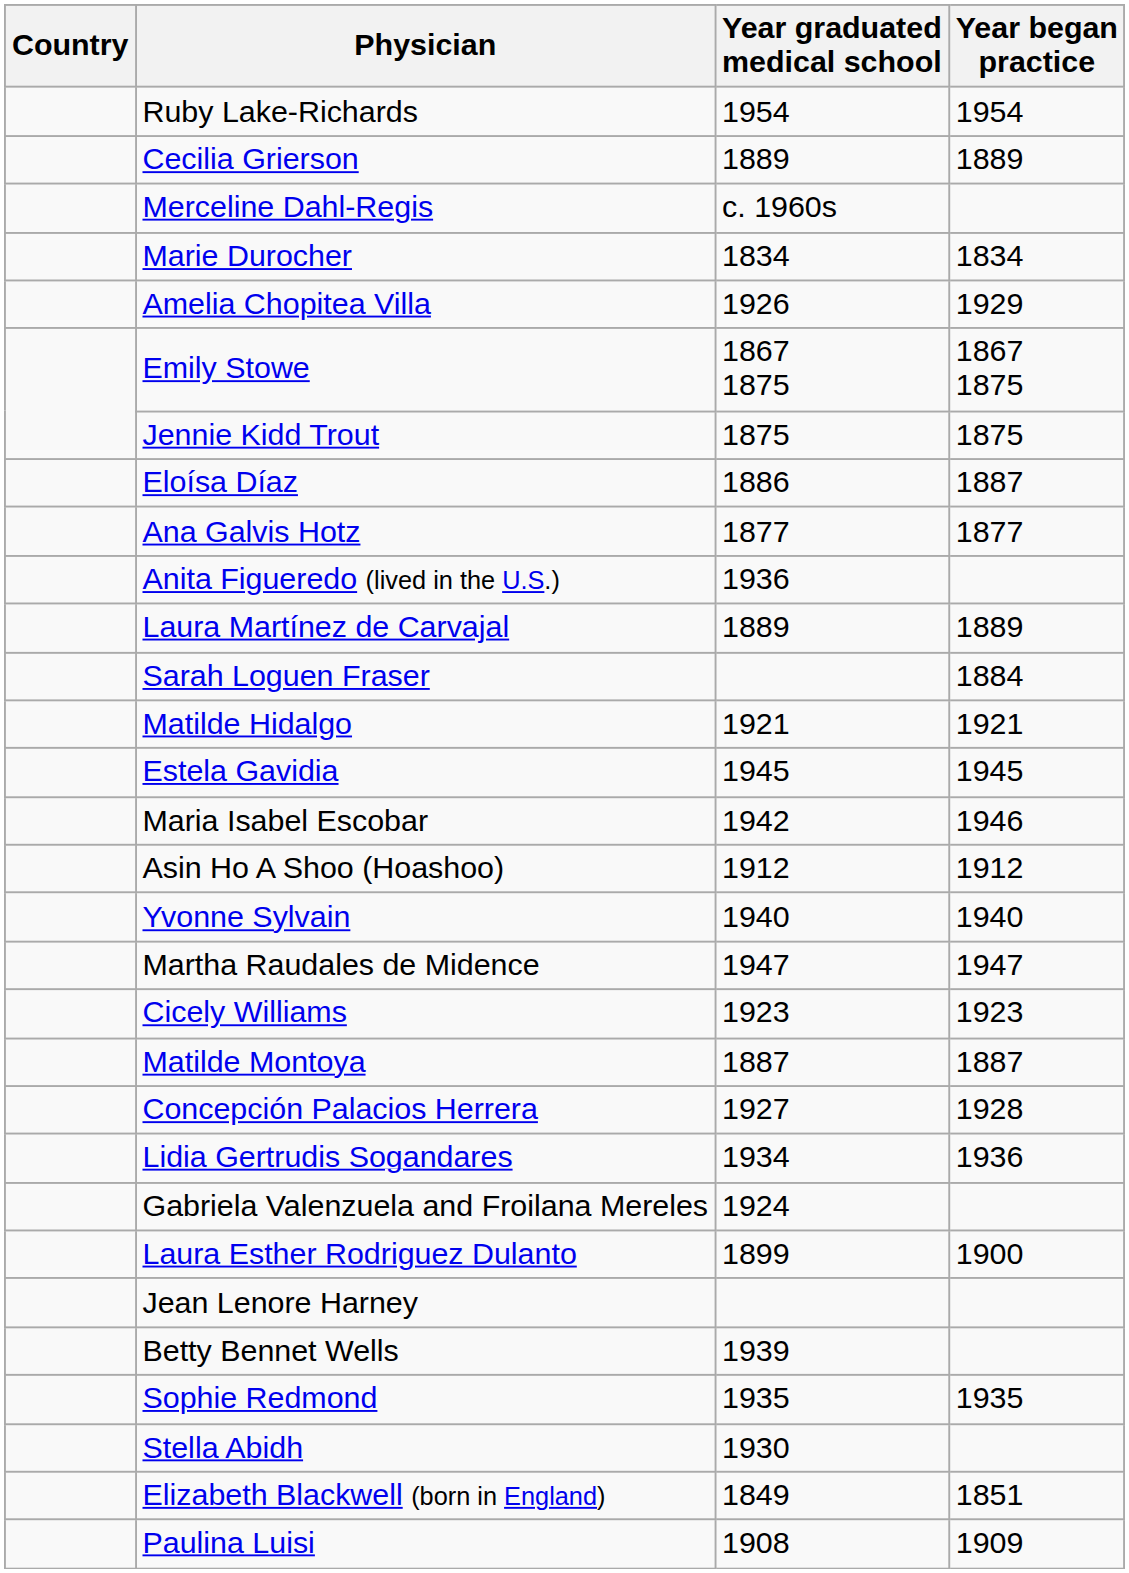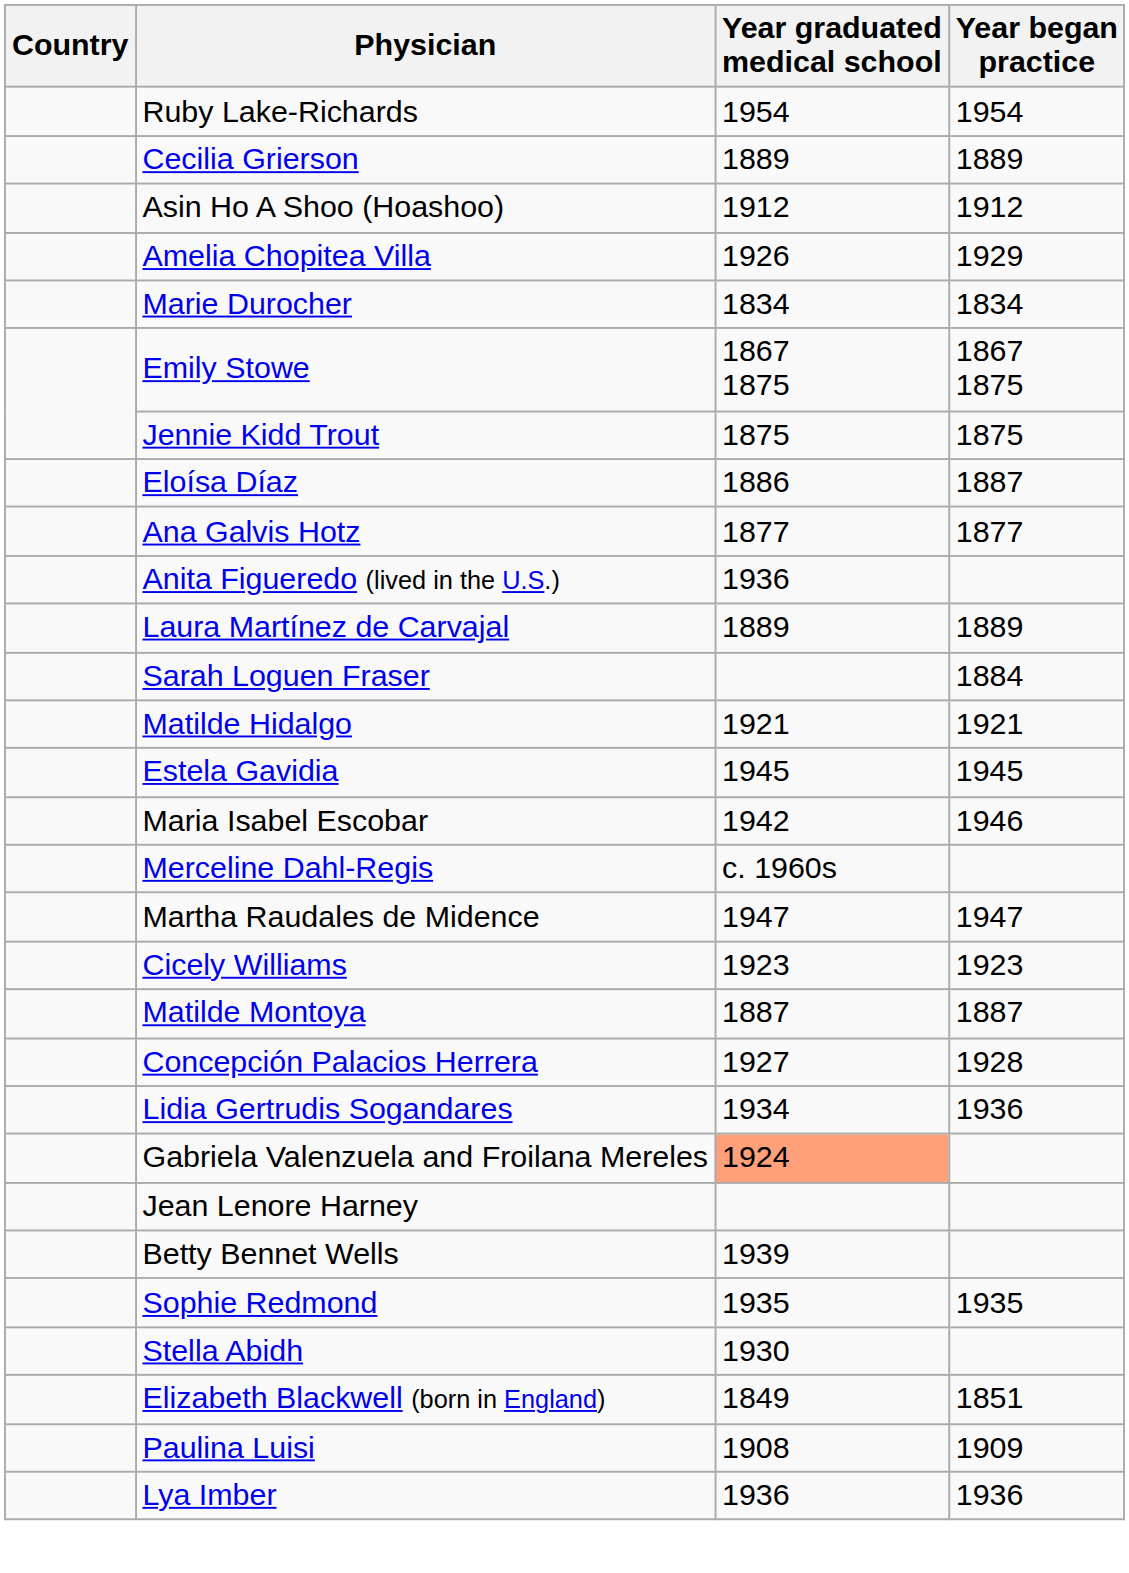 <table class="wikitable">
 <tr>
 <th>Country</th>
 <th>Physician</th>
 <th>Year graduated<br>medical school</th>
 <th>Year began<br>practice</th>
 </tr>
 <tr>
 <td></td>
 <td>Ruby Lake-Richards</td>
 <td>1954</td>
 <td>1954</td>
 </tr>
 <tr>
 <td></td>
 <td><a href='#'>Cecilia Grierson</a></td>
 <td>1889</td>
 <td>1889</td>
 </tr>
 <tr>
 <td></td>
-<td><a href='#'>Merceline Dahl-Regis</a></td>
-<td>c. 1960s</td>
+<td>Asin Ho A Shoo (Hoashoo)</td>
+<td>1912</td>
+<td>1912</td>
+</tr>
+<tr>
 <td></td>
+<td><a href='#'>Amelia Chopitea Villa</a></td>
+<td>1926</td>
+<td>1929</td>
 </tr>
 <tr>
 <td></td>
 <td><a href='#'>Marie Durocher</a></td>
 <td>1834</td>
 <td>1834</td>
-</tr>
-<tr>
-<td></td>
-<td><a href='#'>Amelia Chopitea Villa</a></td>
-<td>1926</td>
-<td>1929</td>
 </tr>
 <tr>
 <td rowspan="2"></td>
 <td><a href='#'>Emily Stowe</a></td>
 <td>1867<br>1875</td>
 <td>1867<br>1875</td>
 </tr>
 <tr>
 <td><a href='#'>Jennie Kidd Trout</a></td>
 <td>1875</td>
 <td>1875</td>
 </tr>
 <tr>
 <td></td>
 <td><a href='#'>Eloísa Díaz</a></td>
 <td>1886</td>
 <td>1887</td>
 </tr>
 <tr>
 <td></td>
 <td><a href='#'>Ana Galvis Hotz</a></td>
 <td>1877</td>
 <td>1877</td>
 </tr>
 <tr>
 <td></td>
 <td><a href='#'>Anita Figueredo</a> <small>(lived in the <a href='#'>U.S</a>.)</small></td>
 <td>1936</td>
 <td></td>
 </tr>
 <tr>
 <td></td>
 <td><a href='#'>Laura Martínez de Carvajal</a></td>
 <td>1889</td>
 <td>1889</td>
 </tr>
 <tr>
 <td></td>
 <td><a href='#'>Sarah Loguen Fraser</a></td>
 <td></td>
 <td>1884</td>
 </tr>
 <tr>
 <td></td>
 <td><a href='#'>Matilde Hidalgo</a></td>
 <td>1921</td>
 <td>1921</td>
 </tr>
 <tr>
 <td></td>
 <td><a href='#'>Estela Gavidia</a></td>
 <td>1945</td>
 <td>1945</td>
 </tr>
 <tr>
 <td></td>
 <td>Maria Isabel Escobar</td>
 <td>1942</td>
 <td>1946</td>
 </tr>
 <tr>
 <td></td>
-<td>Asin Ho A Shoo (Hoashoo)</td>
-<td>1912</td>
-<td>1912</td>
-</tr>
-<tr>
+<td><a href='#'>Merceline Dahl-Regis</a></td>
+<td>c. 1960s</td>
 <td></td>
-<td><a href='#'>Yvonne Sylvain</a></td>
-<td>1940</td>
-<td>1940</td>
 </tr>
 <tr>
 <td></td>
 <td>Martha Raudales de Midence</td>
 <td>1947</td>
 <td>1947</td>
 </tr>
 <tr>
 <td></td>
 <td><a href='#'>Cicely Williams</a></td>
 <td>1923</td>
 <td>1923</td>
 </tr>
 <tr>
 <td></td>
 <td><a href='#'>Matilde Montoya</a></td>
 <td>1887</td>
 <td>1887</td>
 </tr>
 <tr>
 <td></td>
 <td><a href='#'>Concepción Palacios Herrera</a></td>
 <td>1927</td>
 <td>1928</td>
 </tr>
 <tr>
 <td></td>
 <td><a href='#'>Lidia Gertrudis Sogandares</a></td>
 <td>1934</td>
 <td>1936</td>
 </tr>
 <tr>
 <td></td>
 <td>Gabriela Valenzuela and Froilana Mereles</td>
-<td>1924</td>
+<td style="background: lightsalmon;">1924</td>
 <td></td>
-</tr>
-<tr>
-<td></td>
-<td><a href='#'>Laura Esther Rodriguez Dulanto</a></td>
-<td>1899</td>
-<td>1900</td>
 </tr>
 <tr>
 <td></td>
 <td>Jean Lenore Harney</td>
 <td></td>
 <td></td>
 </tr>
 <tr>
 <td></td>
 <td>Betty Bennet Wells</td>
 <td>1939</td>
 <td></td>
 </tr>
 <tr>
 <td></td>
 <td><a href='#'>Sophie Redmond</a></td>
 <td>1935</td>
 <td>1935</td>
 </tr>
 <tr>
 <td></td>
 <td><a href='#'>Stella Abidh</a></td>
 <td>1930</td>
 <td></td>
 </tr>
 <tr>
 <td></td>
 <td><a href='#'>Elizabeth Blackwell</a> <small>(born in <a href='#'>England</a>)</small></td>
 <td>1849</td>
 <td>1851</td>
 </tr>
 <tr>
 <td></td>
 <td><a href='#'>Paulina Luisi</a></td>
 <td>1908</td>
 <td>1909</td>
 </tr>
+<tr>
+<td></td>
+<td><a href='#'>Lya Imber</a></td>
+<td>1936</td>
+<td>1936</td>
+</tr>
 </table>
